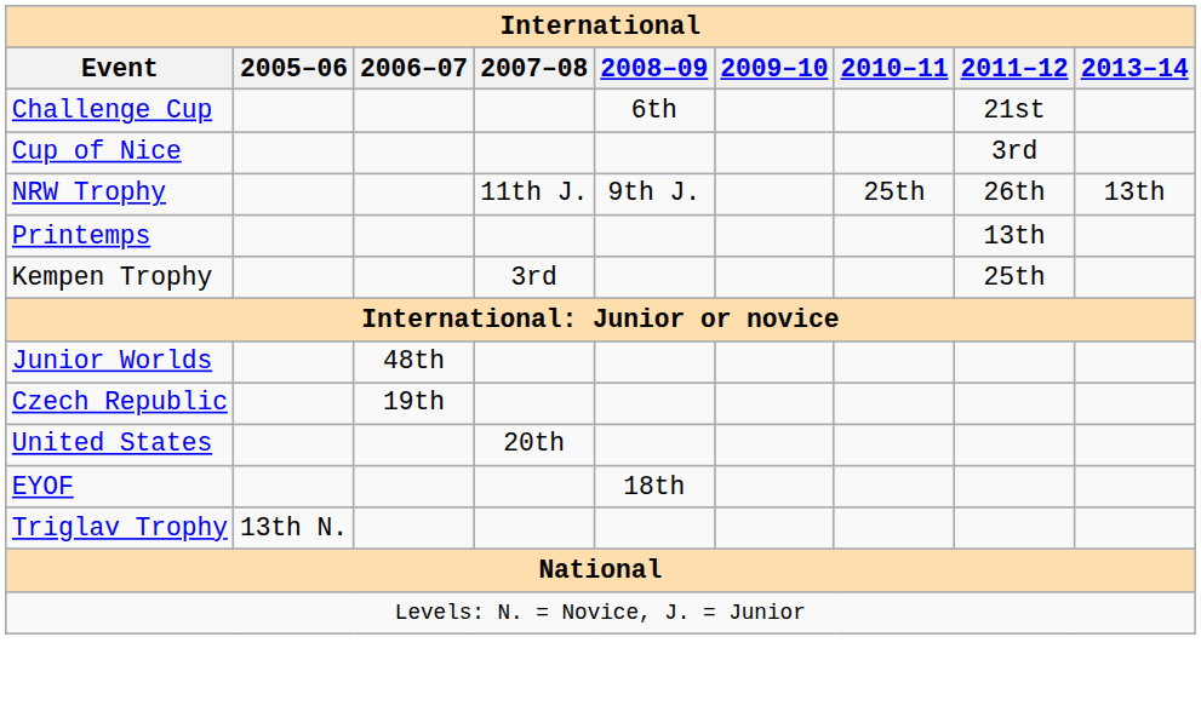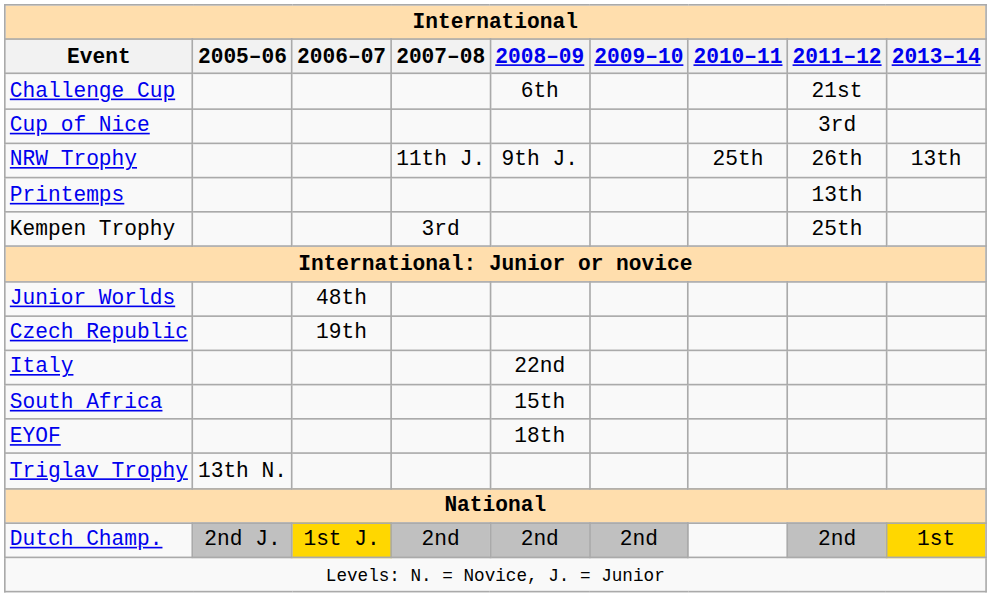 <table class="wikitable" style="text-align:center">
 <tr>
 <th style="background-color: #ffdead; " colspan=9 align=center><strong>International</strong></th>
 </tr>
 <tr>
 <th>Event</th>
 <th>2005–06</th>
 <th>2006–07</th>
 <th>2007–08</th>
 <th><a href='#'>2008–09</a></th>
 <th><a href='#'>2009–10</a></th>
 <th><a href='#'>2010–11</a></th>
 <th><a href='#'>2011–12</a></th>
 <th><a href='#'>2013–14</a></th>
 </tr>
 <tr>
 <td align=left><a href='#'>Challenge Cup</a></td>
 <td></td>
 <td></td>
 <td></td>
 <td>6th</td>
 <td></td>
 <td></td>
 <td>21st</td>
 <td></td>
 </tr>
 <tr>
 <td align=left><a href='#'>Cup of Nice</a></td>
 <td></td>
 <td></td>
 <td></td>
 <td></td>
 <td></td>
 <td></td>
 <td>3rd</td>
 <td></td>
 </tr>
 <tr>
 <td align=left><a href='#'>NRW Trophy</a></td>
 <td></td>
 <td></td>
 <td>11th J.</td>
 <td>9th J.</td>
 <td></td>
 <td>25th</td>
 <td>26th</td>
 <td>13th</td>
 </tr>
 <tr>
 <td align=left><a href='#'>Printemps</a></td>
 <td></td>
 <td></td>
 <td></td>
 <td></td>
 <td></td>
 <td></td>
 <td>13th</td>
 <td></td>
 </tr>
 <tr>
 <td align=left>Kempen Trophy</td>
 <td></td>
 <td></td>
 <td>3rd</td>
 <td></td>
 <td></td>
 <td></td>
 <td>25th</td>
 <td></td>
 </tr>
 <tr>
 <th style="background-color: #ffdead; " colspan=9 align=center><strong>International: Junior or novice</strong></th>
 </tr>
 <tr>
 <td align=left><a href='#'>Junior Worlds</a></td>
 <td></td>
 <td>48th</td>
 <td></td>
 <td></td>
 <td></td>
 <td></td>
 <td></td>
 <td></td>
 </tr>
 <tr>
 <td align=left> <a href='#'>Czech Republic</a></td>
 <td></td>
 <td>19th</td>
 <td></td>
 <td></td>
 <td></td>
 <td></td>
 <td></td>
 <td></td>
 </tr>
 <tr>
-<td align=left> <a href='#'>United States</a></td>
+<td align=left> <a href='#'>Italy</a></td>
 <td></td>
 <td></td>
-<td>20th</td>
 <td></td>
+<td>22nd</td>
+<td></td>
+<td></td>
+<td></td>
+<td></td>
+</tr>
+<tr>
+<td align=left> <a href='#'>South Africa</a></td>
+<td></td>
+<td></td>
+<td></td>
+<td>15th</td>
 <td></td>
 <td></td>
 <td></td>
 <td></td>
 </tr>
 <tr>
 <td align=left><a href='#'>EYOF</a></td>
 <td></td>
 <td></td>
 <td></td>
 <td>18th</td>
 <td></td>
 <td></td>
 <td></td>
 <td></td>
 </tr>
 <tr>
 <td align=left><a href='#'>Triglav Trophy</a></td>
 <td>13th N.</td>
 <td></td>
 <td></td>
 <td></td>
 <td></td>
 <td></td>
 <td></td>
 <td></td>
 </tr>
 <tr>
 <th style="background-color: #ffdead; " colspan=9 align=center><strong>National</strong></th>
 </tr>
 <tr>
+<td align=left><a href='#'>Dutch Champ.</a></td>
+<td bgcolor=silver>2nd J.</td>
+<td bgcolor=gold>1st J.</td>
+<td bgcolor=silver>2nd</td>
+<td bgcolor=silver>2nd</td>
+<td bgcolor=silver>2nd</td>
+<td></td>
+<td bgcolor=silver>2nd</td>
+<td bgcolor=gold>1st</td>
+</tr>
+<tr>
 <td colspan=9 align=center><small> Levels: N. = Novice, J. = Junior </small></td>
 </tr>
 </table>
